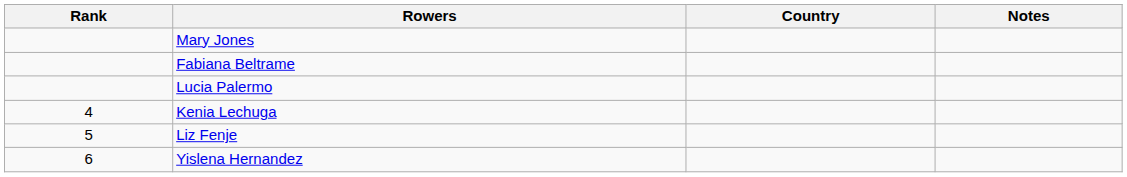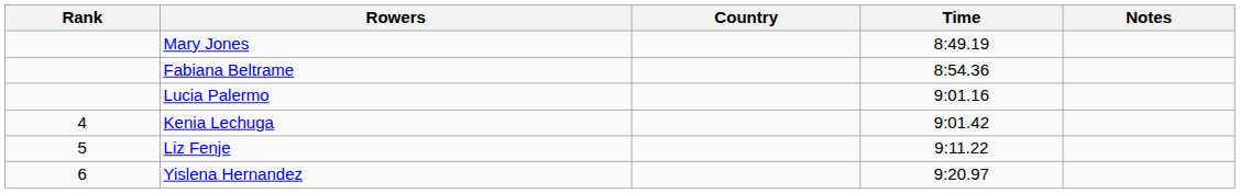 <table class="wikitable" width=60% style="text-align:center">
 <tr>
 <th>Rank</th>
 <th>Rowers</th>
 <th>Country</th>
+<th>Time</th>
 <th>Notes</th>
 </tr>
 <tr>
 <td></td>
 <td align=left><a href='#'>Mary Jones</a></td>
 <td align=left></td>
+<td>8:49.19</td>
 <td></td>
 </tr>
 <tr>
 <td></td>
 <td align=left><a href='#'>Fabiana Beltrame</a></td>
 <td align=left></td>
+<td>8:54.36</td>
 <td></td>
 </tr>
 <tr>
 <td></td>
 <td align=left><a href='#'>Lucia Palermo</a></td>
 <td align=left></td>
+<td>9:01.16</td>
 <td></td>
 </tr>
 <tr>
 <td>4</td>
 <td align=left><a href='#'>Kenia Lechuga</a></td>
 <td align=left></td>
+<td>9:01.42</td>
 <td></td>
 </tr>
 <tr>
 <td>5</td>
 <td align=left><a href='#'>Liz Fenje</a></td>
 <td align=left></td>
+<td>9:11.22</td>
 <td></td>
 </tr>
 <tr>
 <td>6</td>
 <td align=left><a href='#'>Yislena Hernandez</a></td>
 <td align=left></td>
+<td>9:20.97</td>
 <td></td>
 </tr>
 </table>
